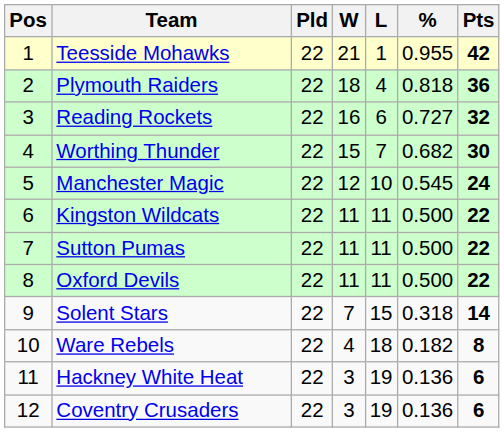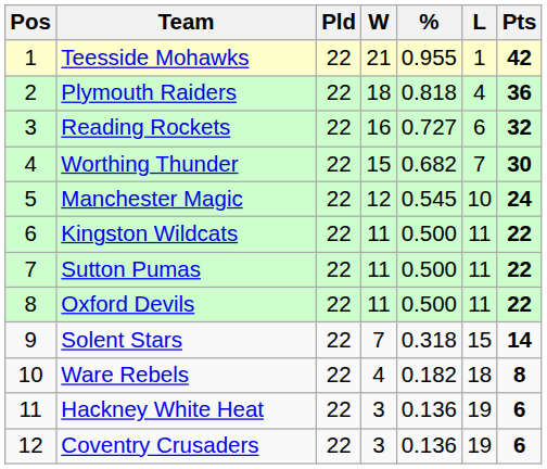 <table class="wikitable" style="text-align: center;">
 <tr>
 <th>Pos</th>
 <th scope="col" style="width: 180px;">Team</th>
 <th>Pld</th>
 <th>W</th>
+<th>%</th>
 <th>L</th>
-<th>%</th>
 <th>Pts</th>
 </tr>
 <tr style="background: #ffffcc;">
 <td>1</td>
 <td style="text-align:left;"><a href='#'>Teesside Mohawks</a></td>
 <td>22</td>
 <td>21</td>
+<td>0.955</td>
 <td>1</td>
-<td>0.955</td>
 <td><strong>42</strong></td>
 </tr>
 <tr style="background: #ccffcc;">
 <td>2</td>
 <td style="text-align:left;"><a href='#'>Plymouth Raiders</a></td>
 <td>22</td>
 <td>18</td>
+<td>0.818</td>
 <td>4</td>
-<td>0.818</td>
 <td><strong>36</strong></td>
 </tr>
 <tr style="background: #ccffcc;">
 <td>3</td>
 <td style="text-align:left;"><a href='#'>Reading Rockets</a></td>
 <td>22</td>
 <td>16</td>
+<td>0.727</td>
 <td>6</td>
-<td>0.727</td>
 <td><strong>32</strong></td>
 </tr>
 <tr style="background: #ccffcc;">
 <td>4</td>
 <td style="text-align:left;"><a href='#'>Worthing Thunder</a></td>
 <td>22</td>
 <td>15</td>
+<td>0.682</td>
 <td>7</td>
-<td>0.682</td>
 <td><strong>30</strong></td>
 </tr>
 <tr style="background: #ccffcc;">
 <td>5</td>
 <td style="text-align:left;"><a href='#'>Manchester Magic</a></td>
 <td>22</td>
 <td>12</td>
+<td>0.545</td>
 <td>10</td>
-<td>0.545</td>
 <td><strong>24</strong></td>
 </tr>
 <tr style="background: #ccffcc;">
 <td>6</td>
 <td style="text-align:left;"><a href='#'>Kingston Wildcats</a></td>
 <td>22</td>
 <td>11</td>
+<td>0.500</td>
 <td>11</td>
-<td>0.500</td>
 <td><strong>22</strong></td>
 </tr>
 <tr style="background: #ccffcc;">
 <td>7</td>
 <td style="text-align:left;"><a href='#'>Sutton Pumas</a></td>
 <td>22</td>
 <td>11</td>
+<td>0.500</td>
 <td>11</td>
-<td>0.500</td>
 <td><strong>22</strong></td>
 </tr>
 <tr style="background: #ccffcc;">
 <td>8</td>
 <td style="text-align:left;"><a href='#'>Oxford Devils</a></td>
 <td>22</td>
 <td>11</td>
+<td>0.500</td>
 <td>11</td>
-<td>0.500</td>
 <td><strong>22</strong></td>
 </tr>
 <tr>
 <td>9</td>
 <td style="text-align:left;"><a href='#'>Solent Stars</a></td>
 <td>22</td>
 <td>7</td>
+<td>0.318</td>
 <td>15</td>
-<td>0.318</td>
 <td><strong>14</strong></td>
 </tr>
 <tr>
 <td>10</td>
 <td style="text-align:left;"><a href='#'>Ware Rebels</a></td>
 <td>22</td>
 <td>4</td>
+<td>0.182</td>
 <td>18</td>
-<td>0.182</td>
 <td><strong>8</strong></td>
 </tr>
 <tr>
 <td>11</td>
 <td style="text-align:left;"><a href='#'>Hackney White Heat</a></td>
 <td>22</td>
 <td>3</td>
+<td>0.136</td>
 <td>19</td>
-<td>0.136</td>
 <td><strong>6</strong></td>
 </tr>
 <tr>
 <td>12</td>
 <td style="text-align:left;"><a href='#'>Coventry Crusaders</a></td>
 <td>22</td>
 <td>3</td>
+<td>0.136</td>
 <td>19</td>
-<td>0.136</td>
 <td><strong>6</strong></td>
 </tr>
 </table>
